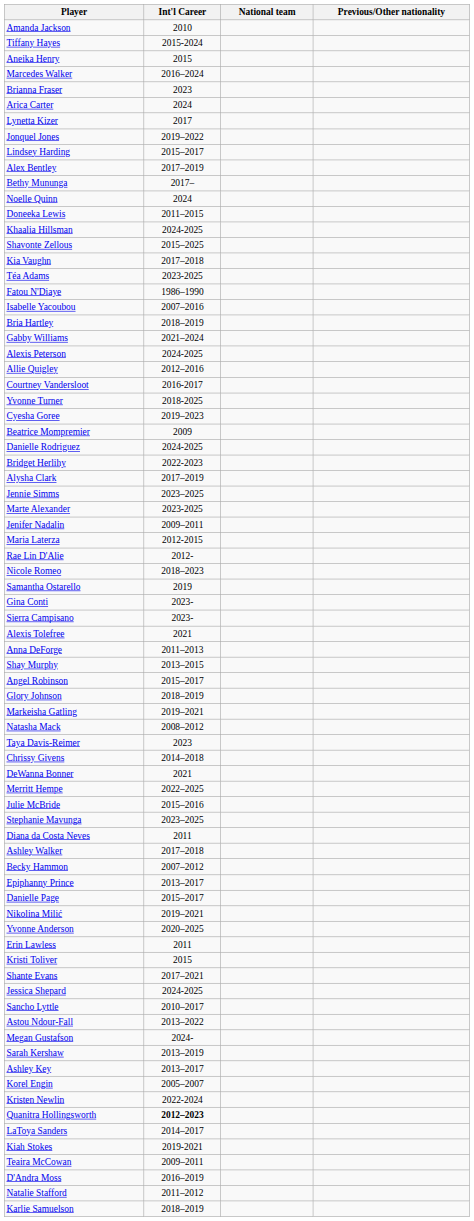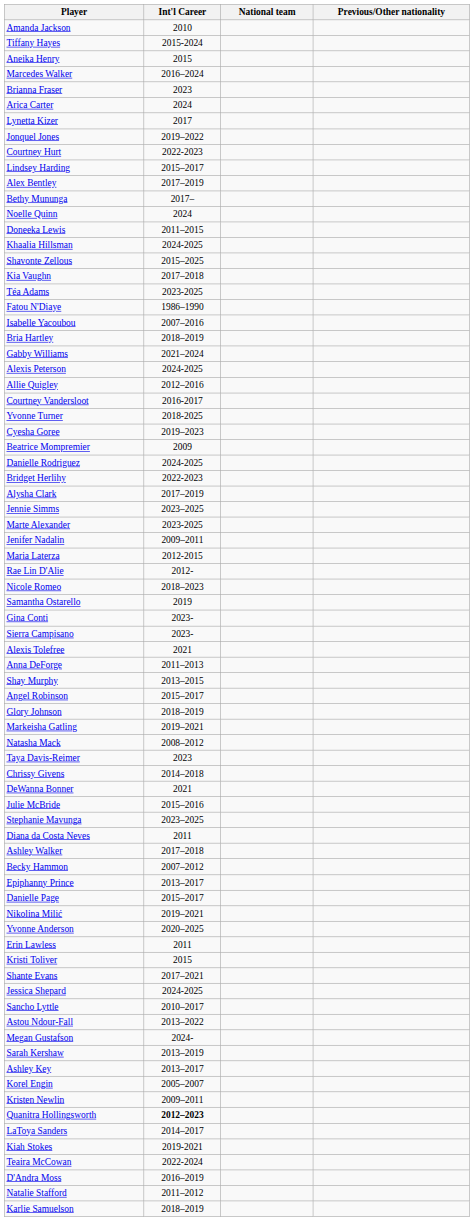 <table class="wikitable sortable" style="font-size:95%; width: 85%">
 <tr>
 <th scope="col" width="10px">Player</th>
 <th scope="col" width="5px">Int'l Career</th>
 <th scope="col" width="10px">National team</th>
 <th scope="col" width="10px">Previous/Other nationality</th>
 </tr>
 <tr>
 <td><a href='#'>Amanda Jackson</a></td>
 <td align="center">2010</td>
 <td></td>
 <td></td>
 </tr>
 <tr>
 <td><a href='#'>Tiffany Hayes</a></td>
 <td align="center">2015-2024</td>
 <td></td>
 <td></td>
 </tr>
 <tr>
 <td><a href='#'>Aneika Henry</a></td>
 <td align="center">2015</td>
 <td></td>
 <td></td>
 </tr>
 <tr>
 <td><a href='#'>Marcedes Walker</a></td>
 <td align="center">2016–2024</td>
 <td></td>
 <td></td>
 </tr>
 <tr>
 <td><a href='#'>Brianna Fraser</a></td>
 <td align="center">2023</td>
 <td></td>
 <td></td>
 </tr>
 <tr>
 <td><a href='#'>Arica Carter</a></td>
 <td align="center">2024</td>
 <td></td>
 <td></td>
 </tr>
 <tr>
 <td><a href='#'>Lynetta Kizer</a></td>
 <td align="center">2017</td>
 <td></td>
 <td></td>
 </tr>
 <tr>
 <td><a href='#'>Jonquel Jones</a></td>
 <td align="center">2019–2022</td>
+<td></td>
+<td></td>
+</tr>
+<tr>
+<td><a href='#'>Courtney Hurt</a></td>
+<td align="center">2022-2023</td>
 <td></td>
 <td></td>
 </tr>
 <tr>
 <td><a href='#'>Lindsey Harding</a></td>
 <td align="center">2015–2017</td>
 <td></td>
 <td></td>
 </tr>
 <tr>
 <td><a href='#'>Alex Bentley</a></td>
 <td align="center">2017–2019</td>
 <td></td>
 <td></td>
 </tr>
 <tr>
 <td><a href='#'>Bethy Mununga</a></td>
 <td align="center">2017–</td>
 <td></td>
 <td></td>
 </tr>
 <tr>
 <td><a href='#'>Noelle Quinn</a></td>
 <td align="center">2024</td>
 <td></td>
 <td></td>
 </tr>
 <tr>
 <td><a href='#'>Doneeka Lewis</a></td>
 <td align="center">2011–2015</td>
 <td></td>
 <td></td>
 </tr>
 <tr>
 <td><a href='#'>Khaalia Hillsman</a></td>
 <td align="center">2024-2025</td>
 <td></td>
 <td></td>
 </tr>
 <tr>
 <td><a href='#'>Shavonte Zellous</a></td>
 <td align="center">2015–2025</td>
 <td></td>
 <td></td>
 </tr>
 <tr>
 <td><a href='#'>Kia Vaughn</a></td>
 <td align="center">2017–2018</td>
 <td></td>
 <td></td>
 </tr>
 <tr>
 <td><a href='#'>Téa Adams</a></td>
 <td align="center">2023-2025</td>
 <td></td>
 <td></td>
 </tr>
 <tr>
 <td><a href='#'>Fatou N'Diaye</a></td>
 <td align="center">1986–1990</td>
 <td></td>
 <td></td>
 </tr>
 <tr>
 <td><a href='#'>Isabelle Yacoubou</a></td>
 <td align="center">2007–2016</td>
 <td></td>
 <td></td>
 </tr>
 <tr>
 <td><a href='#'>Bria Hartley</a></td>
 <td align="center">2018–2019</td>
 <td></td>
 <td></td>
 </tr>
 <tr>
 <td><a href='#'>Gabby Williams</a></td>
 <td align="center">2021–2024</td>
 <td></td>
 <td></td>
 </tr>
 <tr>
 <td><a href='#'>Alexis Peterson</a></td>
 <td align="center">2024-2025</td>
 <td></td>
 <td></td>
 </tr>
 <tr>
 <td><a href='#'>Allie Quigley</a></td>
 <td align="center">2012–2016</td>
 <td></td>
 <td></td>
 </tr>
 <tr>
 <td><a href='#'>Courtney Vandersloot</a></td>
 <td align="center">2016-2017</td>
 <td></td>
 <td></td>
 </tr>
 <tr>
 <td><a href='#'>Yvonne Turner</a></td>
 <td align="center">2018-2025</td>
 <td></td>
 <td></td>
 </tr>
 <tr>
 <td><a href='#'>Cyesha Goree</a></td>
 <td align="center">2019–2023</td>
 <td></td>
 <td></td>
 </tr>
 <tr>
 <td><a href='#'>Beatrice Mompremier</a></td>
 <td align="center">2009</td>
 <td></td>
 <td></td>
 </tr>
 <tr>
 <td><a href='#'>Danielle Rodriguez</a></td>
 <td align="center">2024-2025</td>
 <td></td>
 <td></td>
 </tr>
 <tr>
 <td><a href='#'>Bridget Herlihy</a></td>
 <td align="center">2022-2023</td>
 <td></td>
 <td></td>
 </tr>
 <tr>
 <td><a href='#'>Alysha Clark</a></td>
 <td align="center">2017–2019</td>
 <td></td>
 <td></td>
 </tr>
 <tr>
 <td><a href='#'>Jennie Simms</a></td>
 <td align="center">2023–2025</td>
 <td></td>
 <td></td>
 </tr>
 <tr>
 <td><a href='#'>Marte Alexander</a></td>
 <td align="center">2023-2025</td>
 <td></td>
 <td></td>
 </tr>
 <tr>
 <td><a href='#'>Jenifer Nadalin</a></td>
 <td align="center">2009–2011</td>
 <td></td>
 <td></td>
 </tr>
 <tr>
 <td><a href='#'>Maria Laterza</a></td>
 <td align="center">2012-2015</td>
 <td></td>
 <td></td>
 </tr>
 <tr>
 <td><a href='#'>Rae Lin D'Alie</a></td>
 <td align="center">2012-</td>
 <td></td>
 <td></td>
 </tr>
 <tr>
 <td><a href='#'>Nicole Romeo</a></td>
 <td align="center">2018–2023</td>
 <td></td>
 <td></td>
 </tr>
 <tr>
 <td><a href='#'>Samantha Ostarello</a></td>
 <td align="center">2019</td>
 <td></td>
 <td></td>
 </tr>
 <tr>
 <td><a href='#'>Gina Conti</a></td>
 <td align="center">2023-</td>
 <td></td>
 <td></td>
 </tr>
 <tr>
 <td><a href='#'>Sierra Campisano</a></td>
 <td align="center">2023-</td>
 <td></td>
 <td></td>
 </tr>
 <tr>
 <td><a href='#'>Alexis Tolefree</a></td>
 <td align="center">2021</td>
 <td></td>
 <td></td>
 </tr>
 <tr>
 <td><a href='#'>Anna DeForge</a></td>
 <td align="center">2011–2013</td>
 <td></td>
 <td></td>
 </tr>
 <tr>
 <td><a href='#'>Shay Murphy</a></td>
 <td align="center">2013–2015</td>
 <td></td>
 <td></td>
 </tr>
 <tr>
 <td><a href='#'>Angel Robinson</a></td>
 <td align="center">2015–2017</td>
 <td></td>
 <td></td>
 </tr>
 <tr>
 <td><a href='#'>Glory Johnson</a></td>
 <td align="center">2018–2019</td>
 <td></td>
 <td></td>
 </tr>
 <tr>
 <td><a href='#'>Markeisha Gatling</a></td>
 <td align="center">2019–2021</td>
 <td></td>
 <td></td>
 </tr>
 <tr>
 <td><a href='#'>Natasha Mack</a></td>
 <td align="center">2008–2012</td>
 <td></td>
 <td></td>
 </tr>
 <tr>
 <td><a href='#'>Taya Davis-Reimer</a></td>
 <td align="center">2023</td>
 <td></td>
 <td></td>
 </tr>
 <tr>
 <td><a href='#'>Chrissy Givens</a></td>
 <td align="center">2014–2018</td>
 <td></td>
 <td></td>
 </tr>
 <tr>
 <td><a href='#'>DeWanna Bonner</a></td>
 <td align="center">2021</td>
 <td></td>
 <td></td>
 </tr>
 <tr>
-<td><a href='#'>Merritt Hempe</a></td>
-<td align="center">2022–2025</td>
-<td></td>
-<td></td>
-</tr>
-<tr>
 <td><a href='#'>Julie McBride</a></td>
 <td align="center">2015–2016</td>
 <td></td>
 <td></td>
 </tr>
 <tr>
 <td><a href='#'>Stephanie Mavunga</a></td>
 <td align="center">2023–2025</td>
 <td></td>
 <td></td>
 </tr>
 <tr>
 <td><a href='#'>Diana da Costa Neves</a></td>
 <td align="center">2011</td>
 <td></td>
 <td></td>
 </tr>
 <tr>
 <td><a href='#'>Ashley Walker</a></td>
 <td align="center">2017–2018</td>
 <td></td>
 <td></td>
 </tr>
 <tr>
 <td><a href='#'>Becky Hammon</a></td>
 <td align="center">2007–2012</td>
 <td></td>
 <td></td>
 </tr>
 <tr>
 <td><a href='#'>Epiphanny Prince</a></td>
 <td align="center">2013–2017</td>
 <td></td>
 <td></td>
 </tr>
 <tr>
 <td><a href='#'>Danielle Page</a></td>
 <td align="center">2015–2017</td>
 <td></td>
 <td></td>
 </tr>
 <tr>
 <td><a href='#'>Nikolina Milić</a></td>
 <td align="center">2019–2021</td>
 <td></td>
 <td></td>
 </tr>
 <tr>
 <td><a href='#'>Yvonne Anderson</a></td>
 <td align="center">2020–2025</td>
 <td></td>
 <td></td>
 </tr>
 <tr>
 <td><a href='#'>Erin Lawless</a></td>
 <td align="center">2011</td>
 <td></td>
 <td></td>
 </tr>
 <tr>
 <td><a href='#'>Kristi Toliver</a></td>
 <td align="center">2015</td>
 <td></td>
 <td></td>
 </tr>
 <tr>
 <td><a href='#'>Shante Evans</a></td>
 <td align="center">2017–2021</td>
 <td></td>
 <td></td>
 </tr>
 <tr>
 <td><a href='#'>Jessica Shepard</a></td>
 <td align="center">2024-2025</td>
 <td></td>
 <td></td>
 </tr>
 <tr>
 <td><a href='#'>Sancho Lyttle</a></td>
 <td align="center">2010–2017</td>
 <td></td>
 <td></td>
 </tr>
 <tr>
 <td><a href='#'>Astou Ndour-Fall</a></td>
 <td align="center">2013–2022</td>
 <td></td>
 <td></td>
 </tr>
 <tr>
 <td><a href='#'>Megan Gustafson</a></td>
 <td align="center">2024-</td>
 <td></td>
 <td></td>
 </tr>
 <tr>
 <td><a href='#'>Sarah Kershaw</a></td>
 <td align="center">2013–2019</td>
 <td></td>
 <td></td>
 </tr>
 <tr>
 <td><a href='#'>Ashley Key</a></td>
 <td align="center">2013–2017</td>
 <td></td>
 <td></td>
 </tr>
 <tr>
 <td><a href='#'>Korel Engin</a></td>
 <td align="center">2005–2007</td>
 <td></td>
 <td></td>
 </tr>
 <tr>
 <td><a href='#'>Kristen Newlin</a></td>
-<td align="center">2022-2024</td>
+<td align="center">2009–2011</td>
 <td></td>
 <td></td>
 </tr>
 <tr>
 <td><a href='#'>Quanitra Hollingsworth</a></td>
 <td align="center"><strong>2012–2023</strong></td>
 <td></td>
 <td></td>
 </tr>
 <tr>
 <td><a href='#'>LaToya Sanders</a></td>
 <td align="center">2014–2017</td>
 <td></td>
 <td></td>
 </tr>
 <tr>
 <td><a href='#'>Kiah Stokes</a></td>
 <td align="center">2019-2021</td>
 <td></td>
 <td></td>
 </tr>
 <tr>
 <td><a href='#'>Teaira McCowan</a></td>
-<td align="center">2009–2011</td>
+<td align="center">2022-2024</td>
 <td></td>
 <td></td>
 </tr>
 <tr>
 <td><a href='#'>D'Andra Moss</a></td>
 <td align="center">2016–2019</td>
 <td></td>
 <td></td>
 </tr>
 <tr>
 <td><a href='#'>Natalie Stafford</a></td>
 <td align="center">2011–2012</td>
 <td></td>
 <td></td>
 </tr>
 <tr>
 <td><a href='#'>Karlie Samuelson</a></td>
 <td align="center">2018–2019</td>
 <td></td>
 <td></td>
 </tr>
 </table>
